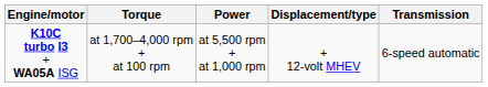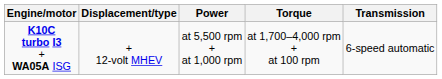 <table class="wikitable" style="text-align:center; font-size:95%;">
 <tr>
 <th>Engine/motor</th>
+<th>Displacement/type</th>
+<th>Power</th>
 <th>Torque</th>
-<th>Power</th>
-<th>Displacement/type</th>
 <th>Transmission</th>
 </tr>
 <tr>
 <td><strong><a href='#'>K10C</a></strong><br><strong><a href='#'>turbo</a> <a href='#'>I3</a></strong><br>+<br><strong>WA05A</strong> <a href='#'>ISG</a></td>
+<td><br>+<br>12-volt <a href='#'>MHEV</a></td>
+<td> at 5,500 rpm<br>+<br> at 1,000 rpm</td>
 <td> at 1,700–4,000 rpm<br>+<br> at 100 rpm</td>
-<td> at 5,500 rpm<br>+<br> at 1,000 rpm</td>
-<td><br>+<br>12-volt <a href='#'>MHEV</a></td>
 <td>6-speed automatic</td>
 </tr>
 </table>
